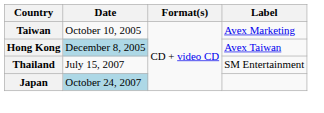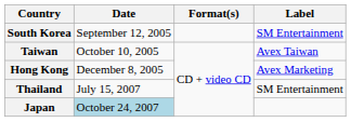 <table class="wikitable plainrowheaders">
 <tr>
 <th>Country</th>
 <th>Date</th>
 <th>Format(s)</th>
 <th>Label</th>
 </tr>
 <tr>
+<th scope="row">South Korea</th>
+<td>September 12, 2005</td>
+<td></td>
+<td><a href='#'>SM Entertainment</a></td>
+</tr>
+<tr>
 <th scope="row">Taiwan</th>
 <td>October 10, 2005</td>
 <td rowspan="4">CD + <a href='#'>video CD</a></td>
-<td><a href='#'>Avex Marketing</a></td>
+<td><a href='#'>Avex Taiwan</a></td>
 </tr>
 <tr>
 <th scope="row">Hong Kong</th>
-<td style="background: lightblue;">December 8, 2005</td>
-<td><a href='#'>Avex Taiwan</a></td>
+<td>December 8, 2005</td>
+<td><a href='#'>Avex Marketing</a></td>
 </tr>
 <tr>
 <th scope="row">Thailand</th>
 <td>July 15, 2007</td>
 <td>SM Entertainment</td>
 </tr>
 <tr>
 <th scope="row">Japan</th>
 <td style="background: lightblue;">October 24, 2007</td>
 <td></td>
 </tr>
 </table>
